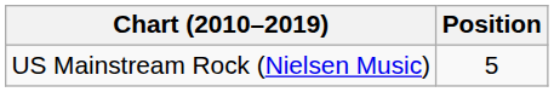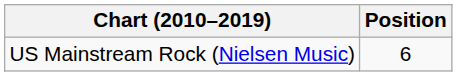 <table class="wikitable">
 <tr>
 <th scope="col">Chart (2010–2019)</th>
 <th scope="col">Position</th>
 </tr>
 <tr>
 <td>US Mainstream Rock (<a href='#'>Nielsen Music</a>)</td>
-<td align="center">5</td>
+<td align="center">6</td>
 </tr>
 </table>
